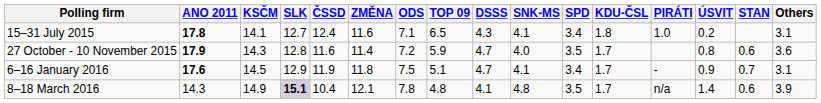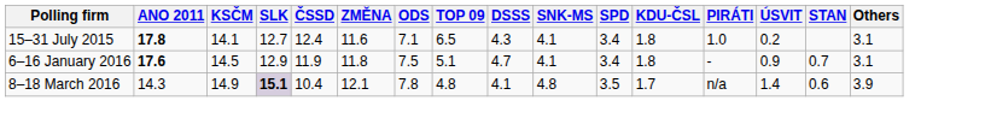 <table class="wikitable">
 <tr>
 <th>Polling firm</th>
 <th><a href='#'>ANO 2011</a></th>
 <th><a href='#'>KSČM</a></th>
 <th><a href='#'>SLK</a></th>
 <th><a href='#'>ČSSD</a></th>
 <th><a href='#'>ZMĚNA</a></th>
 <th><a href='#'>ODS</a></th>
 <th><a href='#'>TOP 09</a></th>
 <th><a href='#'>DSSS</a></th>
 <th><a href='#'>SNK-MS</a></th>
 <th><a href='#'>SPD</a></th>
 <th><a href='#'>KDU-ČSL</a></th>
 <th><a href='#'>PIRÁTI</a></th>
 <th><a href='#'>ÚSVIT</a></th>
 <th><a href='#'>STAN</a></th>
 <th>Others</th>
 </tr>
 <tr>
 <td> 15–31 July 2015</td>
 <td><strong>17.8</strong></td>
 <td>14.1</td>
 <td>12.7</td>
 <td>12.4</td>
 <td>11.6</td>
 <td>7.1</td>
 <td>6.5</td>
 <td>4.3</td>
 <td>4.1</td>
 <td>3.4</td>
 <td>1.8</td>
 <td>1.0</td>
 <td>0.2</td>
 <td></td>
 <td>3.1</td>
 </tr>
 <tr>
-<td> 27  October - 10 November 2015</td>
-<td><strong>17.9</strong></td>
-<td>14.3</td>
-<td>12.8</td>
-<td>11.6</td>
-<td>11.4</td>
-<td>7.2</td>
-<td>5.9</td>
-<td>4.7</td>
-<td>4.0</td>
-<td>3.5</td>
-<td>1.7</td>
-<td></td>
-<td>0.8</td>
-<td>0.6</td>
-<td>3.6</td>
-</tr>
-<tr>
 <td> 6–16 January 2016</td>
 <td><strong>17.6</strong></td>
 <td>14.5</td>
 <td>12.9</td>
 <td>11.9</td>
 <td>11.8</td>
 <td>7.5</td>
 <td>5.1</td>
 <td>4.7</td>
 <td>4.1</td>
 <td>3.4</td>
-<td>1.7</td>
+<td>1.8</td>
 <td>-</td>
 <td>0.9</td>
 <td>0.7</td>
 <td>3.1</td>
 </tr>
 <tr>
 <td> 8–18 March 2016</td>
 <td>14.3</td>
 <td>14.9</td>
 <td style="background:#D6CDDE"><strong>15.1</strong></td>
 <td>10.4</td>
 <td>12.1</td>
 <td>7.8</td>
 <td>4.8</td>
 <td>4.1</td>
 <td>4.8</td>
 <td>3.5</td>
 <td>1.7</td>
 <td>n/a</td>
 <td>1.4</td>
 <td>0.6</td>
 <td>3.9</td>
 </tr>
 </table>
